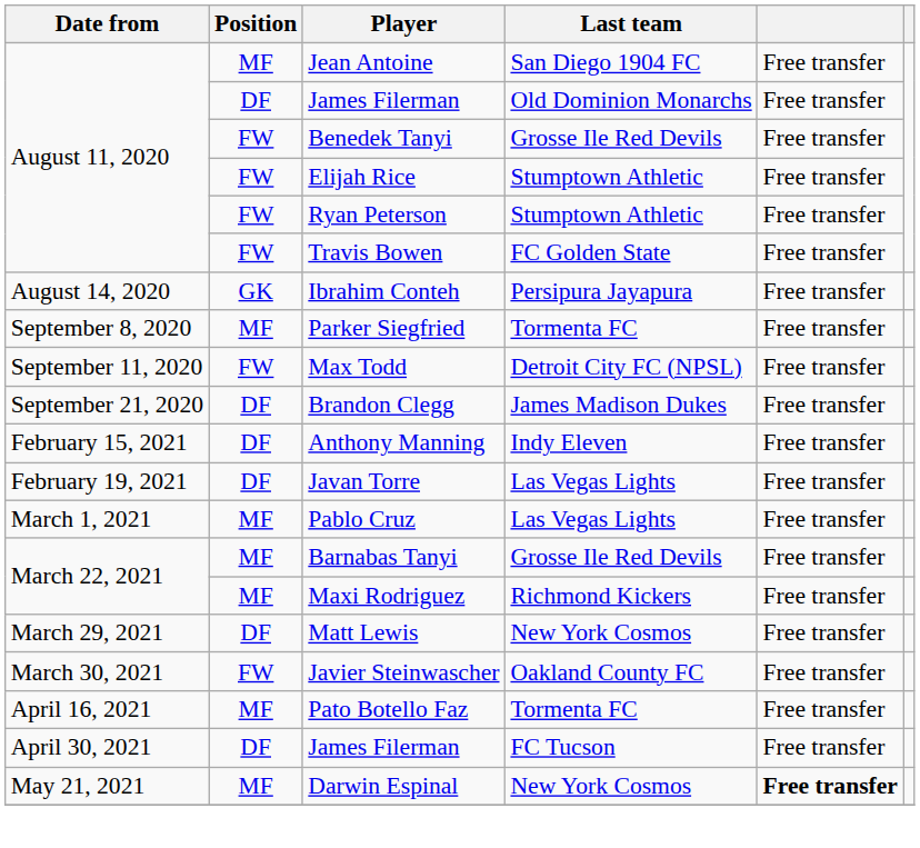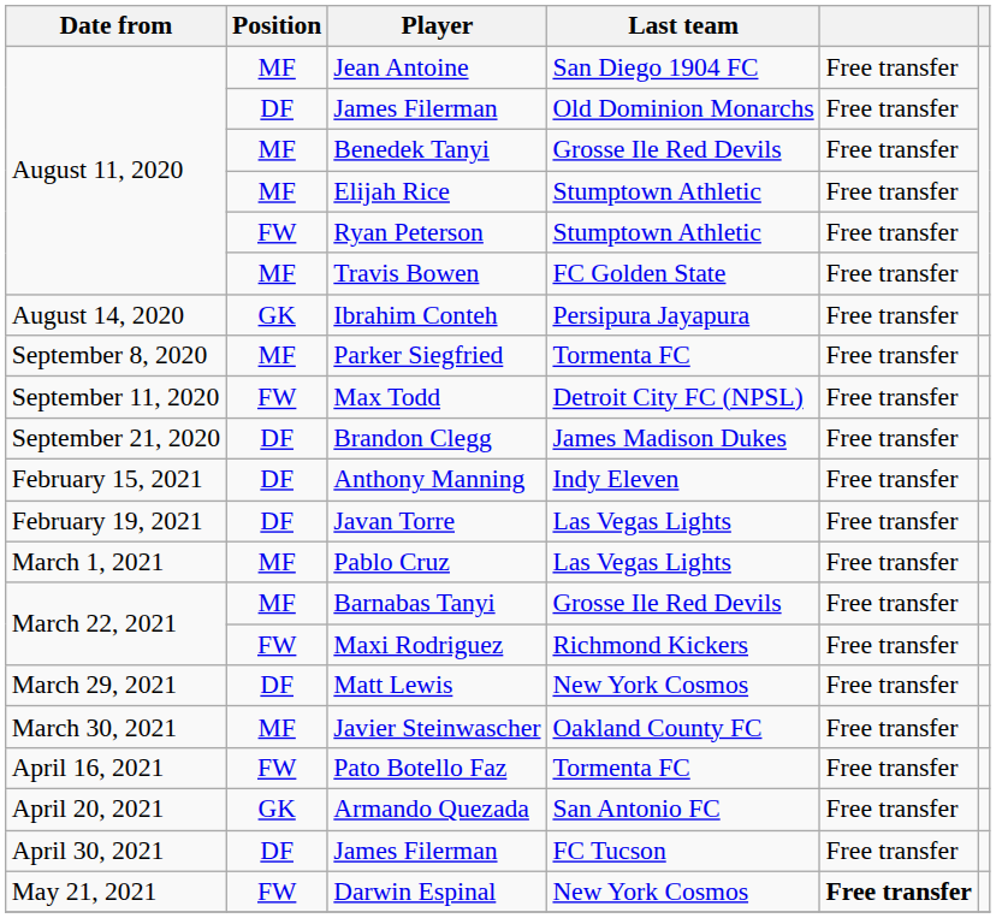 <table class="wikitable">
 <tr>
 <th>Date from</th>
 <th style="text-align:center;">Position</th>
 <th>Player</th>
 <th>Last team</th>
 <th></th>
 <th style="text-align:center;"></th>
 </tr>
 <tr>
 <td rowspan="6">August 11, 2020</td>
 <td style="text-align:center;"><a href='#'>MF</a></td>
 <td> <a href='#'>Jean Antoine</a></td>
 <td><a href='#'>San Diego 1904 FC</a></td>
 <td>Free transfer</td>
 <td style="text-align:center;" rowspan="6"></td>
 </tr>
 <tr>
 <td style="text-align:center;"><a href='#'>DF</a></td>
 <td> <a href='#'>James Filerman</a></td>
 <td><a href='#'>Old Dominion Monarchs</a></td>
 <td>Free transfer</td>
 </tr>
 <tr>
-<td style="text-align:center;"><a href='#'>FW</a></td>
+<td style="text-align:center;"><a href='#'>MF</a></td>
 <td> <a href='#'>Benedek Tanyi</a></td>
 <td><a href='#'>Grosse Ile Red Devils</a></td>
 <td>Free transfer</td>
 </tr>
 <tr>
-<td style="text-align:center;"><a href='#'>FW</a></td>
+<td style="text-align:center;"><a href='#'>MF</a></td>
 <td> <a href='#'>Elijah Rice</a></td>
 <td><a href='#'>Stumptown Athletic</a></td>
 <td>Free transfer</td>
 </tr>
 <tr>
 <td style="text-align:center;"><a href='#'>FW</a></td>
 <td> <a href='#'>Ryan Peterson</a></td>
 <td><a href='#'>Stumptown Athletic</a></td>
 <td>Free transfer</td>
 </tr>
 <tr>
-<td style="text-align:center;"><a href='#'>FW</a></td>
+<td style="text-align:center;"><a href='#'>MF</a></td>
 <td> <a href='#'>Travis Bowen</a></td>
 <td><a href='#'>FC Golden State</a></td>
 <td>Free transfer</td>
 </tr>
 <tr>
 <td>August 14, 2020</td>
 <td style="text-align:center;"><a href='#'>GK</a></td>
 <td> <a href='#'>Ibrahim Conteh</a></td>
 <td> <a href='#'>Persipura Jayapura</a></td>
 <td>Free transfer</td>
 <td style="text-align:center;"></td>
 </tr>
 <tr>
 <td>September 8, 2020</td>
 <td style="text-align:center;"><a href='#'>MF</a></td>
 <td> <a href='#'>Parker Siegfried</a></td>
 <td><a href='#'>Tormenta FC</a></td>
 <td>Free transfer</td>
 <td style="text-align:center;"></td>
 </tr>
 <tr>
 <td>September 11, 2020</td>
 <td style="text-align:center;"><a href='#'>FW</a></td>
 <td> <a href='#'>Max Todd</a></td>
 <td><a href='#'>Detroit City FC (NPSL)</a></td>
 <td>Free transfer</td>
 <td style="text-align:center;"></td>
 </tr>
 <tr>
 <td>September 21, 2020</td>
 <td style="text-align:center;"><a href='#'>DF</a></td>
 <td> <a href='#'>Brandon Clegg</a></td>
 <td><a href='#'>James Madison Dukes</a></td>
 <td>Free transfer</td>
 <td style="text-align:center;"></td>
 </tr>
 <tr>
 <td>February 15, 2021</td>
 <td style="text-align:center;"><a href='#'>DF</a></td>
 <td> <a href='#'>Anthony Manning</a></td>
 <td><a href='#'>Indy Eleven</a></td>
 <td>Free transfer</td>
 <td style="text-align:center;"></td>
 </tr>
 <tr>
 <td>February 19, 2021</td>
 <td style="text-align:center;"><a href='#'>DF</a></td>
 <td> <a href='#'>Javan Torre</a></td>
 <td><a href='#'>Las Vegas Lights</a></td>
 <td>Free transfer</td>
 <td style="text-align:center;"></td>
 </tr>
 <tr>
 <td>March 1, 2021</td>
 <td style="text-align:center;"><a href='#'>MF</a></td>
 <td> <a href='#'>Pablo Cruz</a></td>
 <td><a href='#'>Las Vegas Lights</a></td>
 <td>Free transfer</td>
 <td style="text-align:center;"></td>
 </tr>
 <tr>
 <td rowspan="2">March 22, 2021</td>
 <td style="text-align:center;"><a href='#'>MF</a></td>
 <td> <a href='#'>Barnabas Tanyi</a></td>
 <td><a href='#'>Grosse Ile Red Devils</a></td>
 <td>Free transfer</td>
 <td style="text-align:center;"></td>
 </tr>
 <tr>
-<td style="text-align:center;"><a href='#'>MF</a></td>
+<td style="text-align:center;"><a href='#'>FW</a></td>
 <td> <a href='#'>Maxi Rodriguez</a></td>
 <td><a href='#'>Richmond Kickers</a></td>
 <td>Free transfer</td>
 <td style="text-align:center;"></td>
 </tr>
 <tr>
 <td>March 29, 2021</td>
 <td style="text-align:center;"><a href='#'>DF</a></td>
 <td> <a href='#'>Matt Lewis</a></td>
 <td><a href='#'>New York Cosmos</a></td>
 <td>Free transfer</td>
 <td style="text-align:center;"></td>
 </tr>
 <tr>
 <td>March 30, 2021</td>
-<td style="text-align:center;"><a href='#'>FW</a></td>
+<td style="text-align:center;"><a href='#'>MF</a></td>
 <td> <a href='#'>Javier Steinwascher</a></td>
 <td><a href='#'>Oakland County FC</a></td>
 <td>Free transfer</td>
 <td style="text-align:center;"></td>
 </tr>
 <tr>
 <td>April 16, 2021</td>
-<td style="text-align:center;"><a href='#'>MF</a></td>
+<td style="text-align:center;"><a href='#'>FW</a></td>
 <td> <a href='#'>Pato Botello Faz</a></td>
 <td><a href='#'>Tormenta FC</a></td>
+<td>Free transfer</td>
+<td style="text-align:center;"></td>
+</tr>
+<tr>
+<td>April 20, 2021</td>
+<td style="text-align:center;"><a href='#'>GK</a></td>
+<td> <a href='#'>Armando Quezada</a></td>
+<td><a href='#'>San Antonio FC</a></td>
 <td>Free transfer</td>
 <td style="text-align:center;"></td>
 </tr>
 <tr>
 <td>April 30, 2021</td>
 <td style="text-align:center;"><a href='#'>DF</a></td>
 <td> <a href='#'>James Filerman</a></td>
 <td><a href='#'>FC Tucson</a></td>
 <td>Free transfer</td>
 <td style="text-align:center;"></td>
 </tr>
 <tr>
 <td>May 21, 2021</td>
-<td style="text-align:center;"><a href='#'>MF</a></td>
+<td style="text-align:center;"><a href='#'>FW</a></td>
 <td> <a href='#'>Darwin Espinal</a></td>
 <td><a href='#'>New York Cosmos</a></td>
 <td><strong>Free transfer</strong></td>
 <td style="text-align:center;"></td>
 </tr>
 <tr>
 </tr>
 </table>
